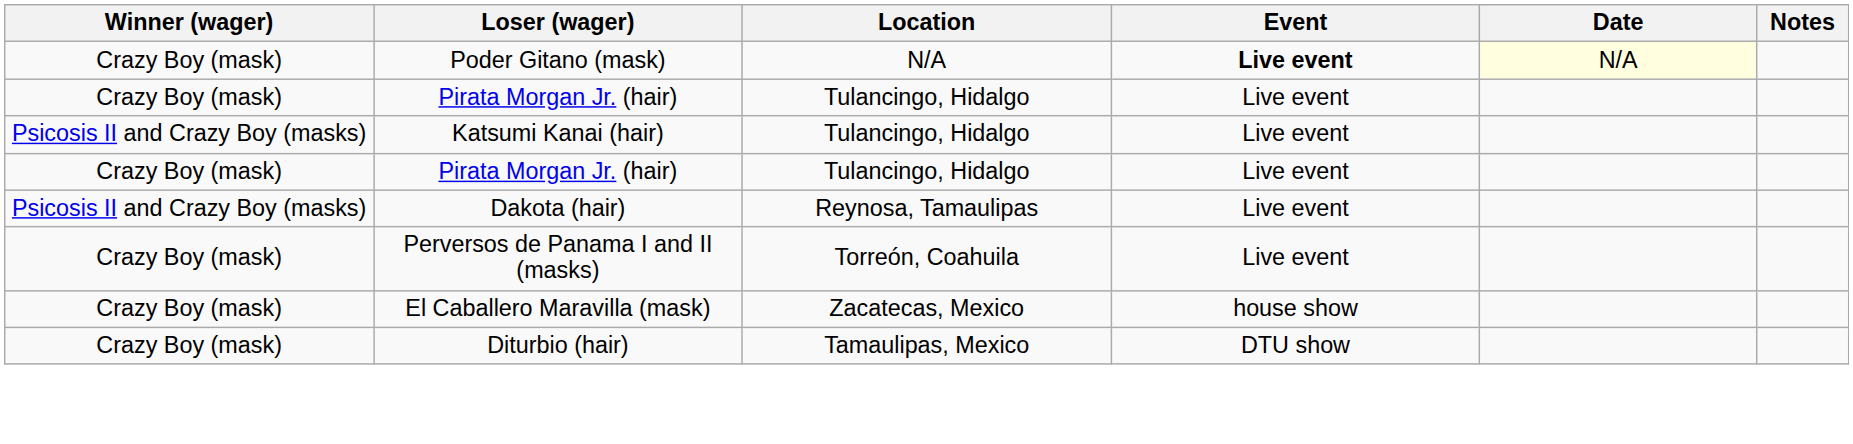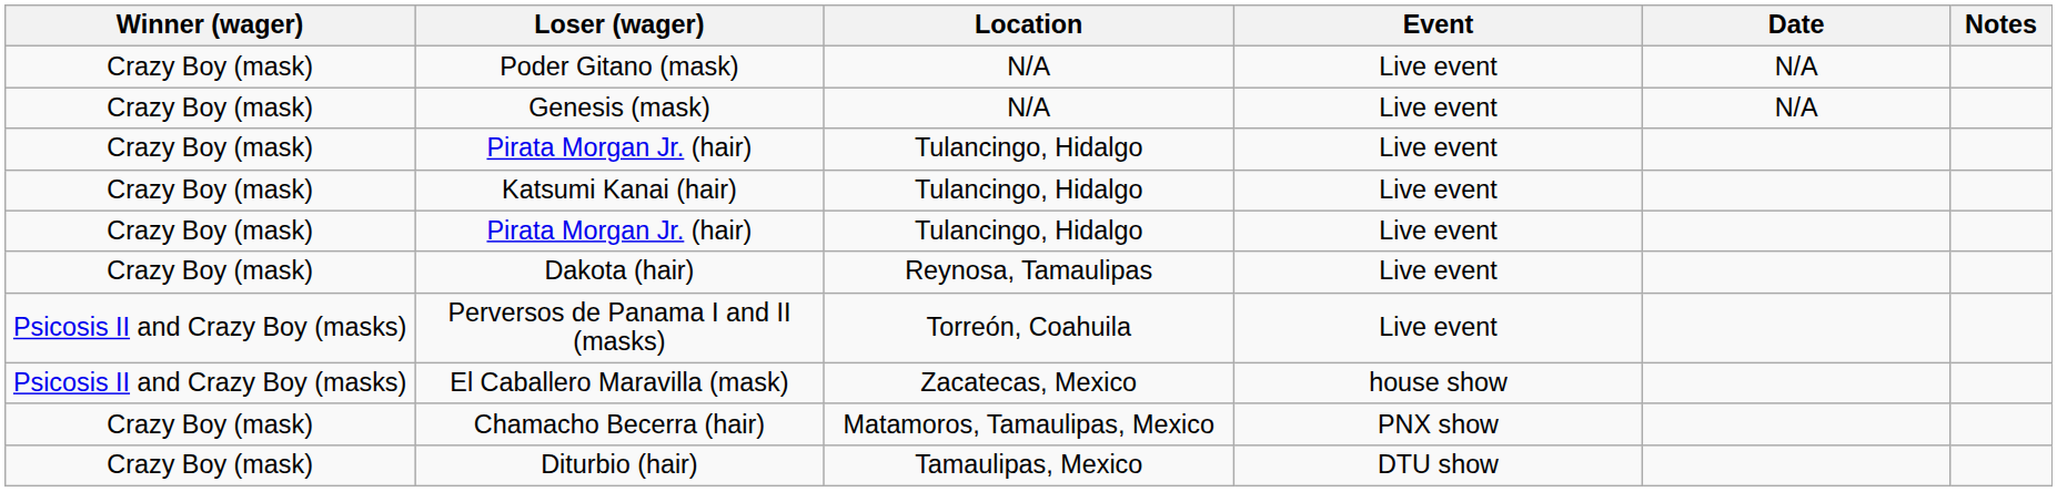 <table class="wikitable sortable" width=100%  style="text-align: center">
 <tr>
 <th width=20% scope="col">Winner (wager)</th>
 <th width=20% scope="col">Loser (wager)</th>
 <th width=20% scope="col">Location</th>
 <th width=20% scope="col">Event</th>
 <th width=15% scope="col">Date</th>
 <th class="unsortable" width=5% scope="col">Notes</th>
 </tr>
 <tr>
 <td>Crazy Boy (mask)</td>
 <td>Poder Gitano (mask)</td>
 <td>N/A</td>
-<td><strong>Live event</strong></td>
-<td style="background: lightyellow;">N/A</td>
+<td>Live event</td>
+<td>N/A</td>
+<td> </td>
+</tr>
+<tr>
+<td>Crazy Boy (mask)</td>
+<td>Genesis (mask)</td>
+<td>N/A</td>
+<td>Live event</td>
+<td>N/A</td>
 <td> </td>
 </tr>
 <tr>
 <td>Crazy Boy (mask)</td>
 <td><a href='#'>Pirata Morgan Jr.</a> (hair)</td>
 <td>Tulancingo, Hidalgo</td>
 <td>Live event</td>
 <td></td>
 <td></td>
 </tr>
 <tr>
-<td><a href='#'>Psicosis II</a> and Crazy Boy (masks)</td>
+<td>Crazy Boy (mask)</td>
 <td>Katsumi Kanai (hair)</td>
 <td>Tulancingo, Hidalgo</td>
 <td>Live event</td>
 <td></td>
 <td> </td>
 </tr>
 <tr>
 <td>Crazy Boy (mask)</td>
 <td><a href='#'>Pirata Morgan Jr.</a> (hair)</td>
 <td>Tulancingo, Hidalgo</td>
 <td>Live event</td>
 <td></td>
 <td> </td>
 </tr>
 <tr>
-<td><a href='#'>Psicosis II</a> and Crazy Boy (masks)</td>
+<td>Crazy Boy (mask)</td>
 <td>Dakota (hair)</td>
 <td>Reynosa, Tamaulipas</td>
 <td>Live event</td>
 <td></td>
 <td> </td>
 </tr>
 <tr>
-<td>Crazy Boy (mask)</td>
+<td><a href='#'>Psicosis II</a> and Crazy Boy (masks)</td>
 <td>Perversos de Panama I and II (masks)</td>
 <td>Torreón, Coahuila</td>
 <td>Live event</td>
 <td></td>
 <td></td>
 </tr>
 <tr>
-<td>Crazy Boy (mask)</td>
+<td><a href='#'>Psicosis II</a> and Crazy Boy (masks)</td>
 <td>El Caballero Maravilla (mask)</td>
 <td>Zacatecas, Mexico</td>
 <td>house show</td>
+<td></td>
+<td></td>
+</tr>
+<tr>
+<td>Crazy Boy (mask)</td>
+<td>Chamacho Becerra (hair)</td>
+<td>Matamoros, Tamaulipas, Mexico</td>
+<td>PNX show</td>
 <td></td>
 <td></td>
 </tr>
 <tr>
 <td>Crazy Boy (mask)</td>
 <td>Diturbio (hair)</td>
 <td>Tamaulipas, Mexico</td>
 <td>DTU show</td>
 <td></td>
 <td></td>
 </tr>
 </table>
